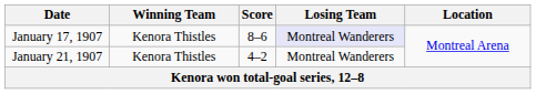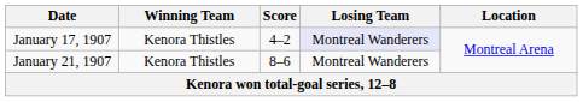 <table class="wikitable" style="text-align:center">
 <tr>
 <th width="120">Date</th>
 <th width="150">Winning Team</th>
 <th width="5">Score</th>
 <th width="150">Losing Team</th>
 <th width="145">Location</th>
 </tr>
 <tr>
 <td>January 17, 1907</td>
 <td>Kenora Thistles</td>
-<td>8–6</td>
+<td>4–2</td>
 <td style="background: lavender;">Montreal Wanderers</td>
 <td rowspan="2"><a href='#'>Montreal Arena</a></td>
 </tr>
 <tr>
 <td>January 21, 1907</td>
 <td>Kenora Thistles</td>
-<td>4–2</td>
+<td>8–6</td>
 <td>Montreal Wanderers</td>
 </tr>
 <tr>
 <th colspan="5">Kenora won total-goal series, 12–8</th>
 </tr>
 </table>
